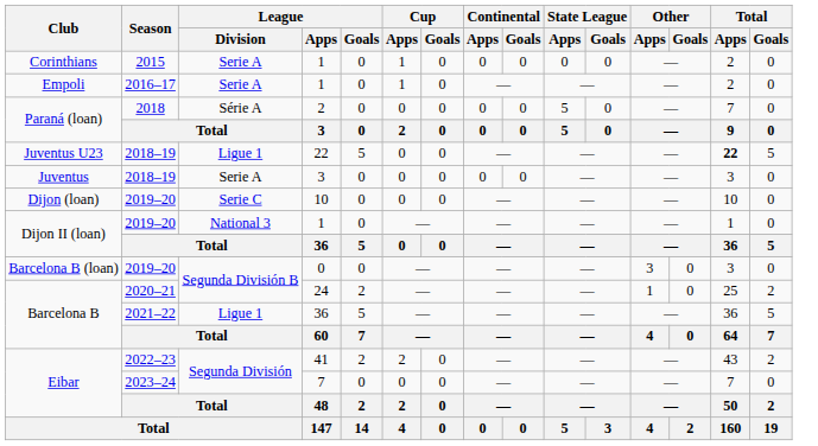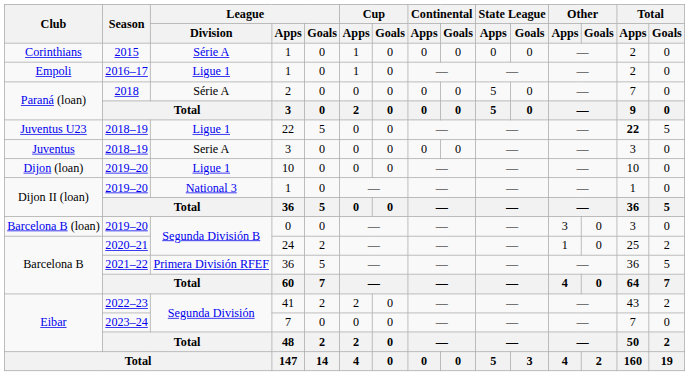 <table class="wikitable" style="text-align:center">
 <tr>
 <th rowspan="2">Club</th>
 <th rowspan="2">Season</th>
 <th colspan="3">League</th>
 <th colspan="2">Cup</th>
 <th colspan="2">Continental</th>
 <th colspan="2">State League</th>
 <th colspan="2">Other</th>
 <th colspan="2">Total</th>
 </tr>
 <tr>
 <th>Division</th>
 <th>Apps</th>
 <th>Goals</th>
 <th>Apps</th>
 <th>Goals</th>
 <th>Apps</th>
 <th>Goals</th>
 <th>Apps</th>
 <th>Goals</th>
 <th>Apps</th>
 <th>Goals</th>
 <th>Apps</th>
 <th>Goals</th>
 </tr>
 <tr>
 <td><a href='#'>Corinthians</a></td>
 <td><a href='#'>2015</a></td>
-<td><a href='#'>Serie A</a></td>
+<td><a href='#'>Série A</a></td>
 <td>1</td>
 <td>0</td>
 <td>1</td>
 <td>0</td>
 <td>0</td>
 <td>0</td>
 <td>0</td>
 <td>0</td>
 <td colspan="2">—</td>
 <td>2</td>
 <td>0</td>
 </tr>
 <tr>
 <td><a href='#'>Empoli</a></td>
 <td><a href='#'>2016–17</a></td>
-<td><a href='#'>Serie A</a></td>
+<td><a href='#'>Ligue 1</a></td>
 <td>1</td>
 <td>0</td>
 <td>1</td>
 <td>0</td>
 <td colspan="2">—</td>
 <td colspan="2">—</td>
 <td colspan="2">—</td>
 <td>2</td>
 <td>0</td>
 </tr>
 <tr>
 <td rowspan="2"><a href='#'>Paraná</a> (loan)</td>
 <td><a href='#'>2018</a></td>
 <td>Série A</td>
 <td>2</td>
 <td>0</td>
 <td>0</td>
 <td>0</td>
 <td>0</td>
 <td>0</td>
 <td>5</td>
 <td>0</td>
 <td colspan="2">—</td>
 <td>7</td>
 <td>0</td>
 </tr>
 <tr>
 <th colspan="2">Total</th>
 <th>3</th>
 <th>0</th>
 <th>2</th>
 <th>0</th>
 <th>0</th>
 <th>0</th>
 <th>5</th>
 <th>0</th>
 <th colspan="2">—</th>
 <th>9</th>
 <th>0</th>
 </tr>
 <tr>
 <td><a href='#'>Juventus U23</a></td>
 <td><a href='#'>2018–19</a></td>
 <td><a href='#'>Ligue 1</a></td>
 <td>22</td>
 <td>5</td>
 <td>0</td>
 <td>0</td>
 <td colspan="2">—</td>
 <td colspan="2">—</td>
 <td colspan="2">—</td>
 <td><strong>22</strong></td>
 <td>5</td>
 </tr>
 <tr>
 <td><a href='#'>Juventus</a></td>
 <td><a href='#'>2018–19</a></td>
 <td>Serie A</td>
 <td>3</td>
 <td>0</td>
 <td>0</td>
 <td>0</td>
 <td>0</td>
 <td>0</td>
 <td colspan="2">—</td>
 <td colspan="2">—</td>
 <td>3</td>
 <td>0</td>
 </tr>
 <tr>
 <td><a href='#'>Dijon</a> (loan)</td>
 <td><a href='#'>2019–20</a></td>
-<td><a href='#'>Serie C</a></td>
+<td><a href='#'>Ligue 1</a></td>
 <td>10</td>
 <td>0</td>
 <td>0</td>
 <td>0</td>
 <td colspan="2">—</td>
 <td colspan="2">—</td>
 <td colspan="2">—</td>
 <td>10</td>
 <td>0</td>
 </tr>
 <tr>
 <td rowspan="2">Dijon II (loan)</td>
 <td><a href='#'>2019–20</a></td>
 <td><a href='#'>National 3</a></td>
 <td>1</td>
 <td>0</td>
 <td colspan="2">—</td>
 <td colspan="2">—</td>
 <td colspan="2">—</td>
 <td colspan="2">—</td>
 <td>1</td>
 <td>0</td>
 </tr>
 <tr>
 <th colspan="2">Total</th>
 <th>36</th>
 <th>5</th>
 <th>0</th>
 <th>0</th>
 <th colspan="2">—</th>
 <th colspan="2">—</th>
 <th colspan="2">—</th>
 <th>36</th>
 <th>5</th>
 </tr>
 <tr>
 <td><a href='#'>Barcelona B</a> (loan)</td>
 <td><a href='#'>2019–20</a></td>
 <td rowspan="2"><a href='#'>Segunda División B</a></td>
 <td>0</td>
 <td>0</td>
 <td colspan="2">—</td>
 <td colspan="2">—</td>
 <td colspan="2">—</td>
 <td>3</td>
 <td>0</td>
 <td>3</td>
 <td>0</td>
 </tr>
 <tr>
 <td rowspan="3">Barcelona B</td>
 <td><a href='#'>2020–21</a></td>
 <td>24</td>
 <td>2</td>
 <td colspan="2">—</td>
 <td colspan="2">—</td>
 <td colspan="2">—</td>
 <td>1</td>
 <td>0</td>
 <td>25</td>
 <td>2</td>
 </tr>
 <tr>
 <td><a href='#'>2021–22</a></td>
-<td><a href='#'>Ligue 1</a></td>
+<td><a href='#'>Primera División RFEF</a></td>
 <td>36</td>
 <td>5</td>
 <td colspan="2">—</td>
 <td colspan="2">—</td>
 <td colspan="2">—</td>
 <td colspan="2">—</td>
 <td>36</td>
 <td>5</td>
 </tr>
 <tr>
 <th colspan="2">Total</th>
 <th>60</th>
 <th>7</th>
 <th colspan="2">—</th>
 <th colspan="2">—</th>
 <th colspan="2">—</th>
 <th>4</th>
 <th>0</th>
 <th>64</th>
 <th>7</th>
 </tr>
 <tr>
 <td rowspan="3"><a href='#'>Eibar</a></td>
 <td><a href='#'>2022–23</a></td>
 <td rowspan="2"><a href='#'>Segunda División</a></td>
 <td>41</td>
 <td>2</td>
 <td>2</td>
 <td>0</td>
 <td colspan="2">—</td>
 <td colspan="2">—</td>
 <td colspan="2">—</td>
 <td>43</td>
 <td>2</td>
 </tr>
 <tr>
 <td><a href='#'>2023–24</a></td>
 <td>7</td>
 <td>0</td>
 <td>0</td>
 <td>0</td>
 <td colspan="2">—</td>
 <td colspan="2">—</td>
 <td colspan="2">—</td>
 <td>7</td>
 <td>0</td>
 </tr>
 <tr>
 <th colspan="2">Total</th>
 <th>48</th>
 <th>2</th>
 <th>2</th>
 <th>0</th>
 <th colspan="2">—</th>
 <th colspan="2">—</th>
 <th colspan="2">—</th>
 <th>50</th>
 <th>2</th>
 </tr>
 <tr>
 <th colspan="3">Total</th>
 <th>147</th>
 <th>14</th>
 <th>4</th>
 <th>0</th>
 <th>0</th>
 <th>0</th>
 <th>5</th>
 <th>3</th>
 <th>4</th>
 <th>2</th>
 <th>160</th>
 <th>19</th>
 </tr>
 </table>
